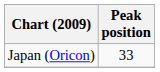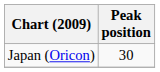 <table class="wikitable">
 <tr>
 <th align="left">Chart (2009)</th>
 <th align="left">Peak<br>position</th>
 </tr>
 <tr>
 <td align="left">Japan (<a href='#'>Oricon</a>)</td>
-<td align="center">33</td>
+<td align="center">30</td>
 </tr>
 <tr>
 </tr>
 </table>
